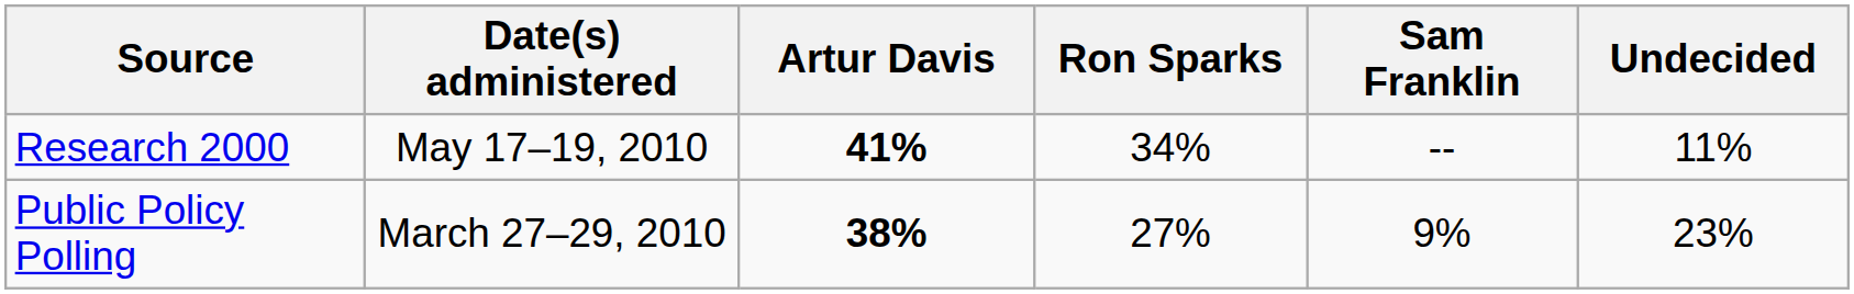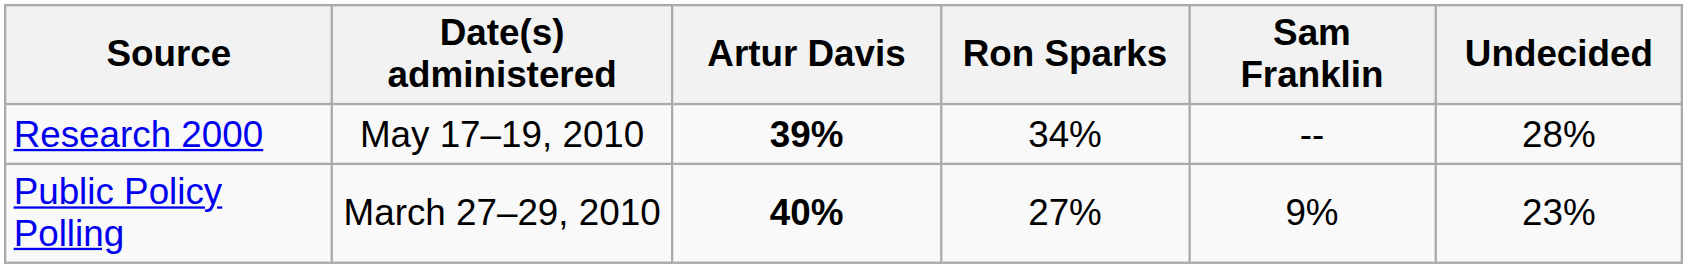 <table class="wikitable" style="text-align:center">
 <tr>
 <th style="width:135px;">Source</th>
 <th style="width:140px;">Date(s) administered</th>
 <th style="width:110px;">Artur Davis</th>
 <th style="width:100px;">Ron Sparks</th>
 <th style="width:100px;">Sam Franklin</th>
 <th style="width:100px;">Undecided</th>
 </tr>
 <tr>
 <td align=left><a href='#'>Research 2000</a></td>
 <td align=center>May 17–19, 2010</td>
-<td><strong>41%</strong></td>
+<td><strong>39%</strong></td>
 <td>34%</td>
 <td>--</td>
-<td>11%</td>
+<td>28%</td>
 </tr>
 <tr>
 <td align=left><a href='#'>Public Policy Polling</a></td>
 <td align=center>March 27–29, 2010</td>
-<td><strong>38%</strong></td>
+<td><strong>40%</strong></td>
 <td>27%</td>
 <td>9%</td>
 <td>23%</td>
 </tr>
 </table>
